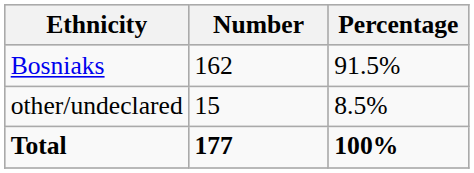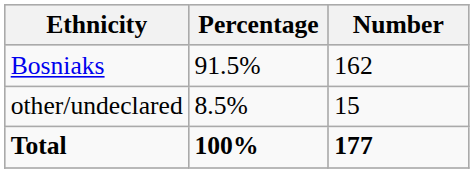 <table class="wikitable">
 <tr>
 <th width="100px">Ethnicity</th>
+<th width="80px">Percentage</th>
 <th width="80px">Number</th>
-<th width="80px">Percentage</th>
 </tr>
 <tr>
 <td><a href='#'>Bosniaks</a></td>
+<td>91.5%</td>
 <td>162</td>
-<td>91.5%</td>
 </tr>
 <tr>
 <td>other/undeclared</td>
+<td>8.5%</td>
 <td>15</td>
-<td>8.5%</td>
 </tr>
 <tr>
 <td><strong>Total</strong></td>
+<td><strong>100%</strong></td>
 <td><strong>177</strong></td>
-<td><strong>100%</strong></td>
 </tr>
 </table>
